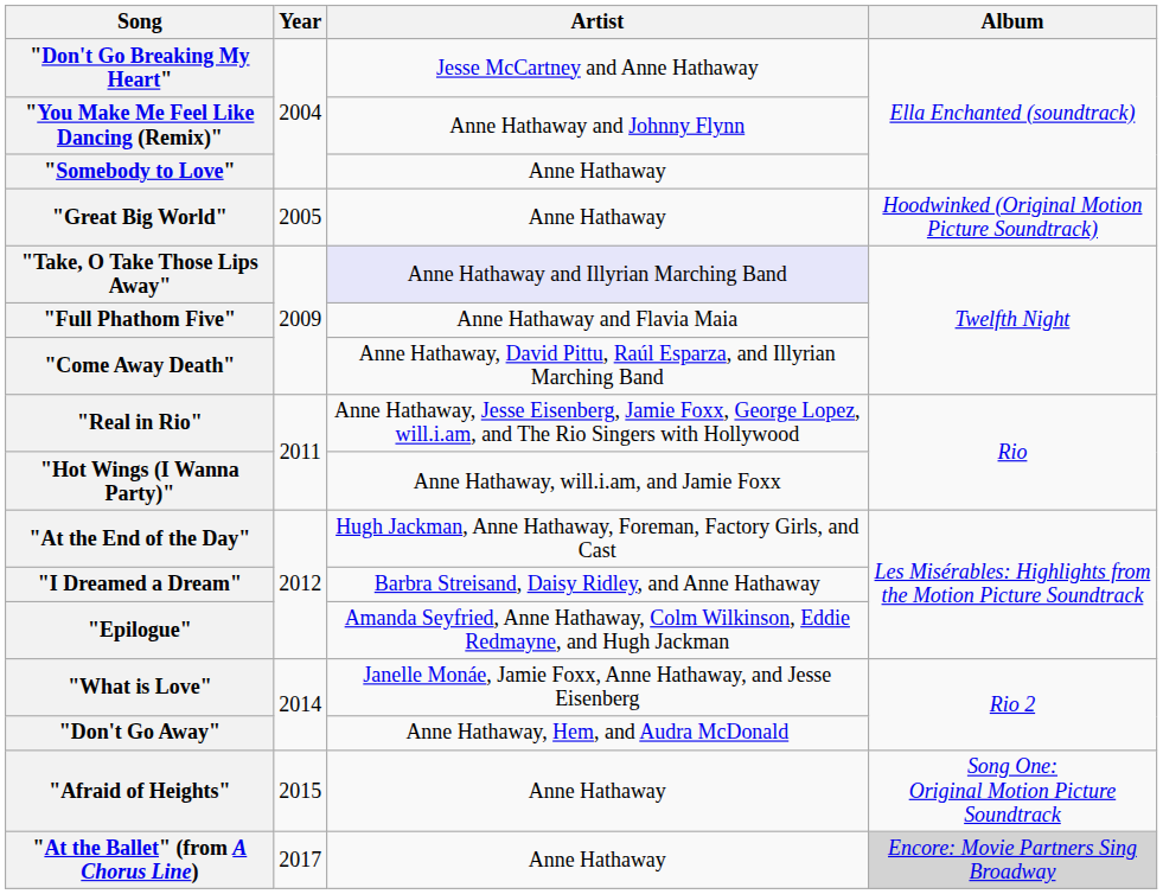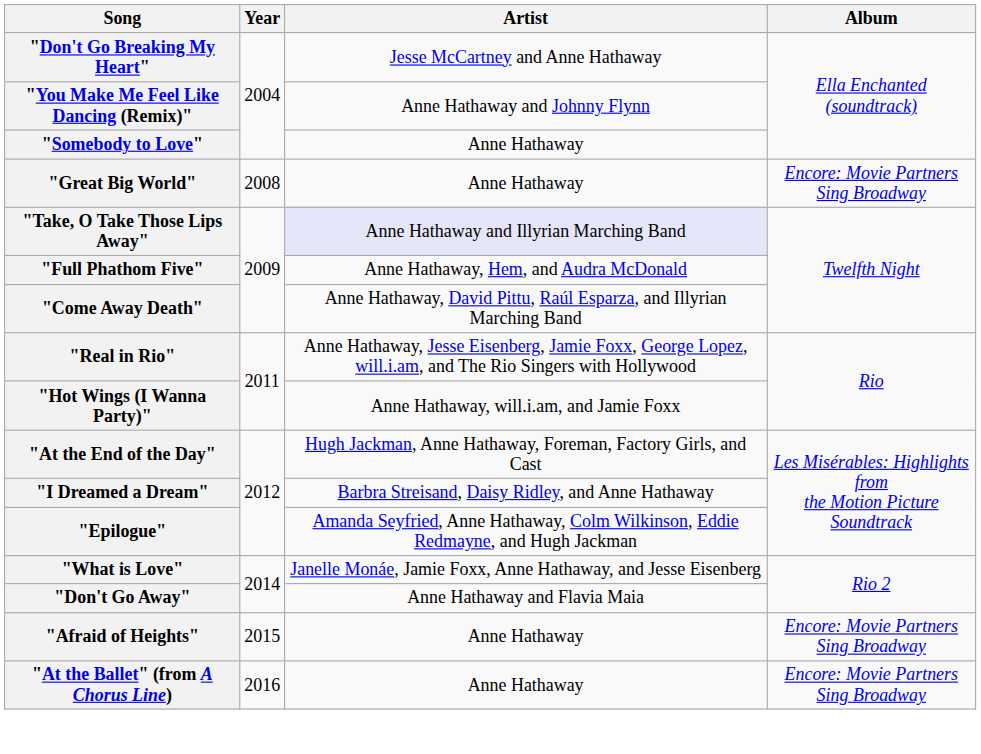 <table class="wikitable plainrowheaders" style="text-align:center;">
 <tr>
 <th scope="col">Song</th>
 <th scope="col">Year</th>
 <th scope="col">Artist</th>
 <th scope="col">Album</th>
 </tr>
 <tr>
 <th scope="row">"<a href='#'>Don't Go Breaking My Heart</a>"</th>
 <td rowspan="3">2004</td>
 <td><a href='#'>Jesse McCartney</a> and Anne Hathaway</td>
 <td rowspan="3"><em><a href='#'>Ella Enchanted (soundtrack)</a></em></td>
 </tr>
 <tr>
 <th scope="row">"<a href='#'>You Make Me Feel Like Dancing</a> (Remix)"</th>
 <td>Anne Hathaway and <a href='#'>Johnny Flynn</a></td>
 </tr>
 <tr>
 <th scope="row">"<a href='#'>Somebody to Love</a>"</th>
 <td>Anne Hathaway</td>
 </tr>
 <tr>
 <th scope="row">"Great Big World"</th>
-<td>2005</td>
+<td>2008</td>
 <td>Anne Hathaway</td>
-<td><em><a href='#'>Hoodwinked (Original Motion Picture Soundtrack)</a></em></td>
+<td><em><a href='#'>Encore: Movie Partners Sing Broadway</a></em></td>
 </tr>
 <tr>
 <th scope="row">"Take, O Take Those Lips Away"</th>
 <td rowspan="3">2009</td>
 <td style="background: lavender;">Anne Hathaway and Illyrian Marching Band</td>
 <td rowspan="3"><em><a href='#'>Twelfth Night</a></em></td>
 </tr>
 <tr>
 <th scope="row">"Full Phathom Five"</th>
-<td>Anne Hathaway and Flavia Maia</td>
+<td>Anne Hathaway, <a href='#'>Hem</a>, and <a href='#'>Audra McDonald</a></td>
 </tr>
 <tr>
 <th scope="row">"Come Away Death"</th>
 <td>Anne Hathaway, <a href='#'>David Pittu</a>, <a href='#'>Raúl Esparza</a>, and Illyrian Marching Band</td>
 </tr>
 <tr>
 <th scope="row">"Real in Rio"</th>
 <td rowspan="2">2011</td>
 <td>Anne Hathaway, <a href='#'>Jesse Eisenberg</a>, <a href='#'>Jamie Foxx</a>, <a href='#'>George Lopez</a>, <a href='#'>will.i.am</a>, and The Rio Singers with Hollywood</td>
 <td rowspan="2"><em><a href='#'>Rio</a></em></td>
 </tr>
 <tr>
 <th scope="row">"Hot Wings (I Wanna Party)"</th>
 <td>Anne Hathaway, will.i.am, and Jamie Foxx</td>
 </tr>
 <tr>
 <th scope="row">"At the End of the Day"</th>
 <td rowspan="3">2012</td>
 <td><a href='#'>Hugh Jackman</a>, Anne Hathaway, Foreman, Factory Girls, and Cast</td>
 <td rowspan="3"><em><a href='#'>Les Misérables: Highlights from<br>the Motion Picture Soundtrack</a></em></td>
 </tr>
 <tr>
 <th scope="row">"I Dreamed a Dream"</th>
 <td><a href='#'>Barbra Streisand</a>, <a href='#'>Daisy Ridley</a>, and Anne Hathaway</td>
 </tr>
 <tr>
 <th scope="row">"Epilogue"</th>
 <td><a href='#'>Amanda Seyfried</a>, Anne Hathaway, <a href='#'>Colm Wilkinson</a>, <a href='#'>Eddie Redmayne</a>, and Hugh Jackman</td>
 </tr>
 <tr>
 <th scope="row">"What is Love"</th>
 <td rowspan="2">2014</td>
 <td><a href='#'>Janelle Monáe</a>, Jamie Foxx, Anne Hathaway, and Jesse Eisenberg</td>
 <td rowspan="2"><em><a href='#'>Rio 2</a></em></td>
 </tr>
 <tr>
 <th scope="row">"Don't Go Away"</th>
-<td>Anne Hathaway, <a href='#'>Hem</a>, and <a href='#'>Audra McDonald</a></td>
+<td>Anne Hathaway and Flavia Maia</td>
 </tr>
 <tr>
 <th scope="row">"Afraid of Heights"</th>
 <td>2015</td>
 <td>Anne Hathaway</td>
-<td><em><a href='#'>Song One: <br> Original Motion Picture Soundtrack</a></em></td>
+<td><em><a href='#'>Encore: Movie Partners Sing Broadway</a></em></td>
 </tr>
 <tr>
 <th scope="row">"<a href='#'>At the Ballet</a>" (from <em><a href='#'>A Chorus Line</a></em>)</th>
-<td>2017</td>
+<td>2016</td>
 <td>Anne Hathaway</td>
-<td style="background: lightgrey;"><em><a href='#'>Encore: Movie Partners Sing Broadway</a></em></td>
+<td><em><a href='#'>Encore: Movie Partners Sing Broadway</a></em></td>
 </tr>
 </table>
